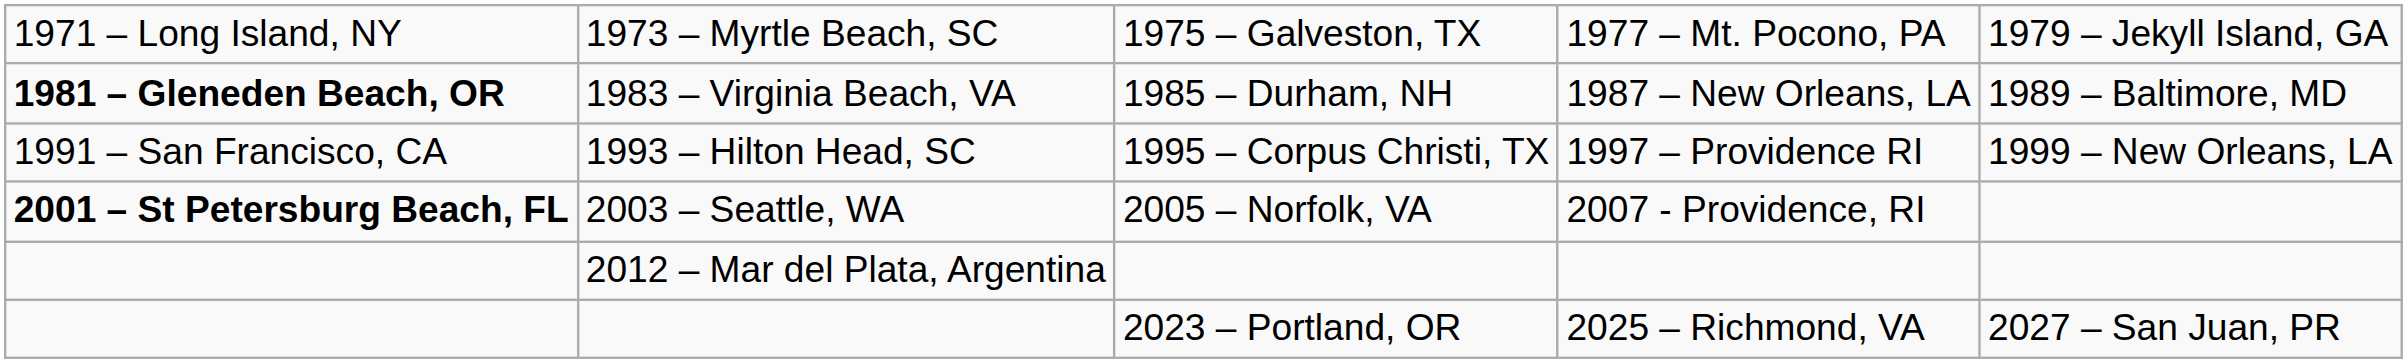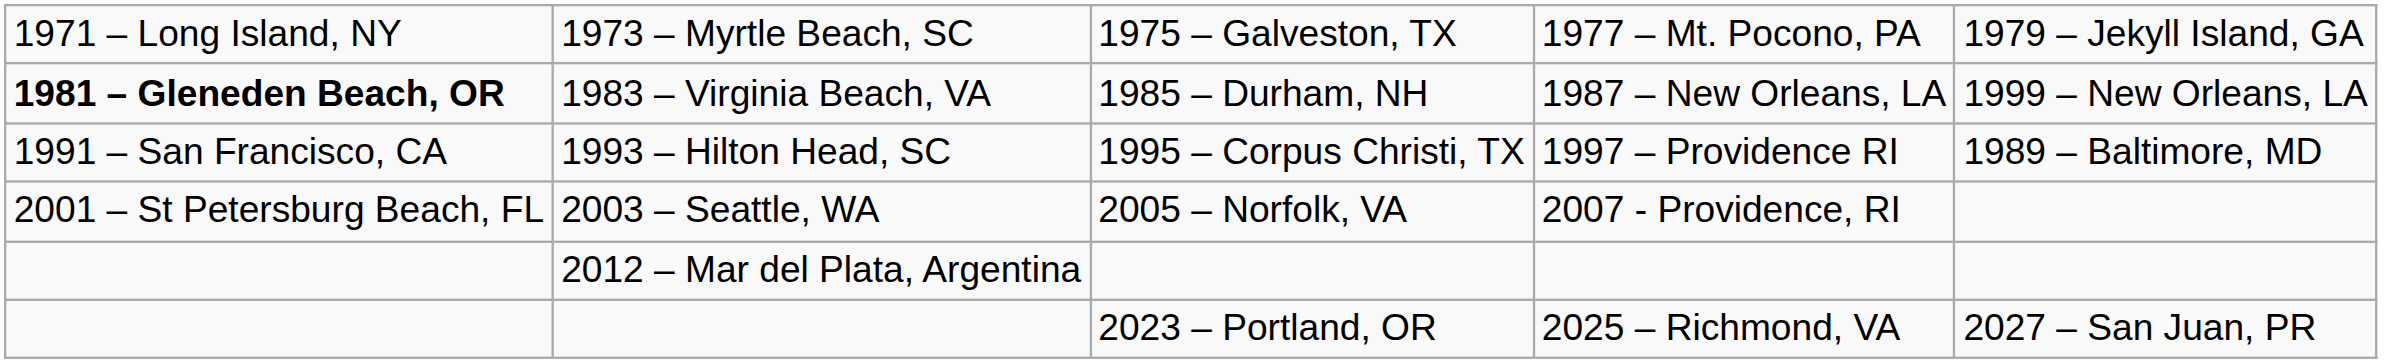 <table class="wikitable">
 <tr>
 <td>1971 – Long Island, NY</td>
 <td>1973 – Myrtle Beach, SC</td>
 <td>1975 – Galveston, TX</td>
 <td>1977 – Mt. Pocono, PA</td>
 <td>1979 – Jekyll Island, GA</td>
 </tr>
 <tr>
 <td><strong>1981 – Gleneden Beach, OR</strong></td>
 <td>1983 – Virginia Beach, VA</td>
 <td>1985 – Durham, NH</td>
 <td>1987 – New Orleans, LA</td>
-<td>1989 – Baltimore, MD</td>
+<td>1999 – New Orleans, LA</td>
 </tr>
 <tr>
 <td>1991 – San Francisco, CA</td>
 <td>1993 – Hilton Head, SC</td>
 <td>1995 – Corpus Christi, TX</td>
 <td>1997 – Providence RI</td>
-<td>1999 – New Orleans, LA</td>
+<td>1989 – Baltimore, MD</td>
 </tr>
 <tr>
-<td><strong>2001 – St Petersburg Beach, FL</strong></td>
+<td>2001 – St Petersburg Beach, FL</td>
 <td>2003 – Seattle, WA</td>
 <td>2005 – Norfolk, VA</td>
 <td>2007 - Providence, RI</td>
 <td></td>
 </tr>
 <tr>
 <td></td>
 <td>2012 – Mar del Plata, Argentina</td>
 <td></td>
 <td></td>
 <td></td>
 </tr>
 <tr>
 <td></td>
 <td></td>
 <td>2023 – Portland, OR</td>
 <td>2025 – Richmond, VA</td>
 <td>2027 – San Juan, PR</td>
 </tr>
 </table>
